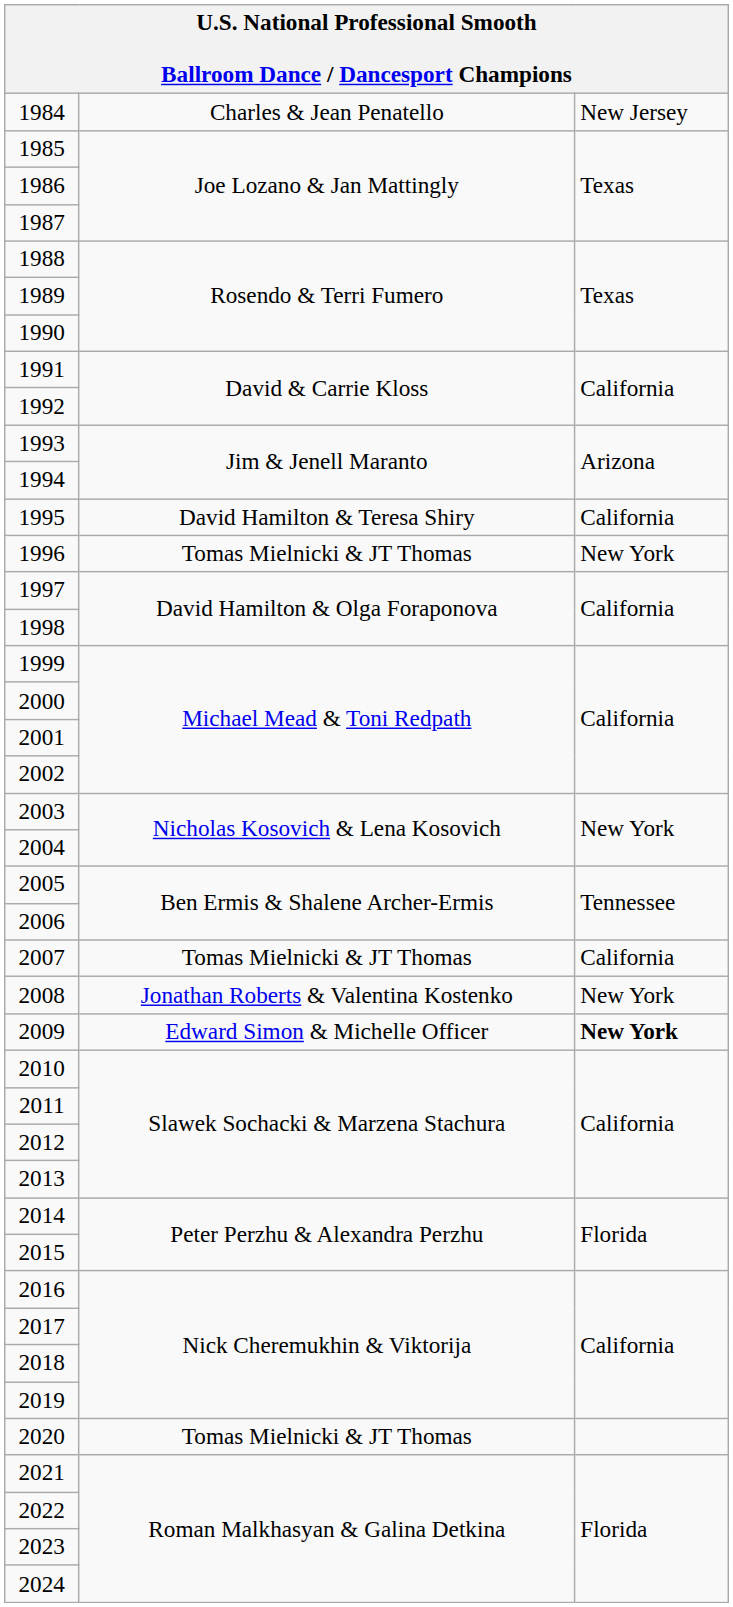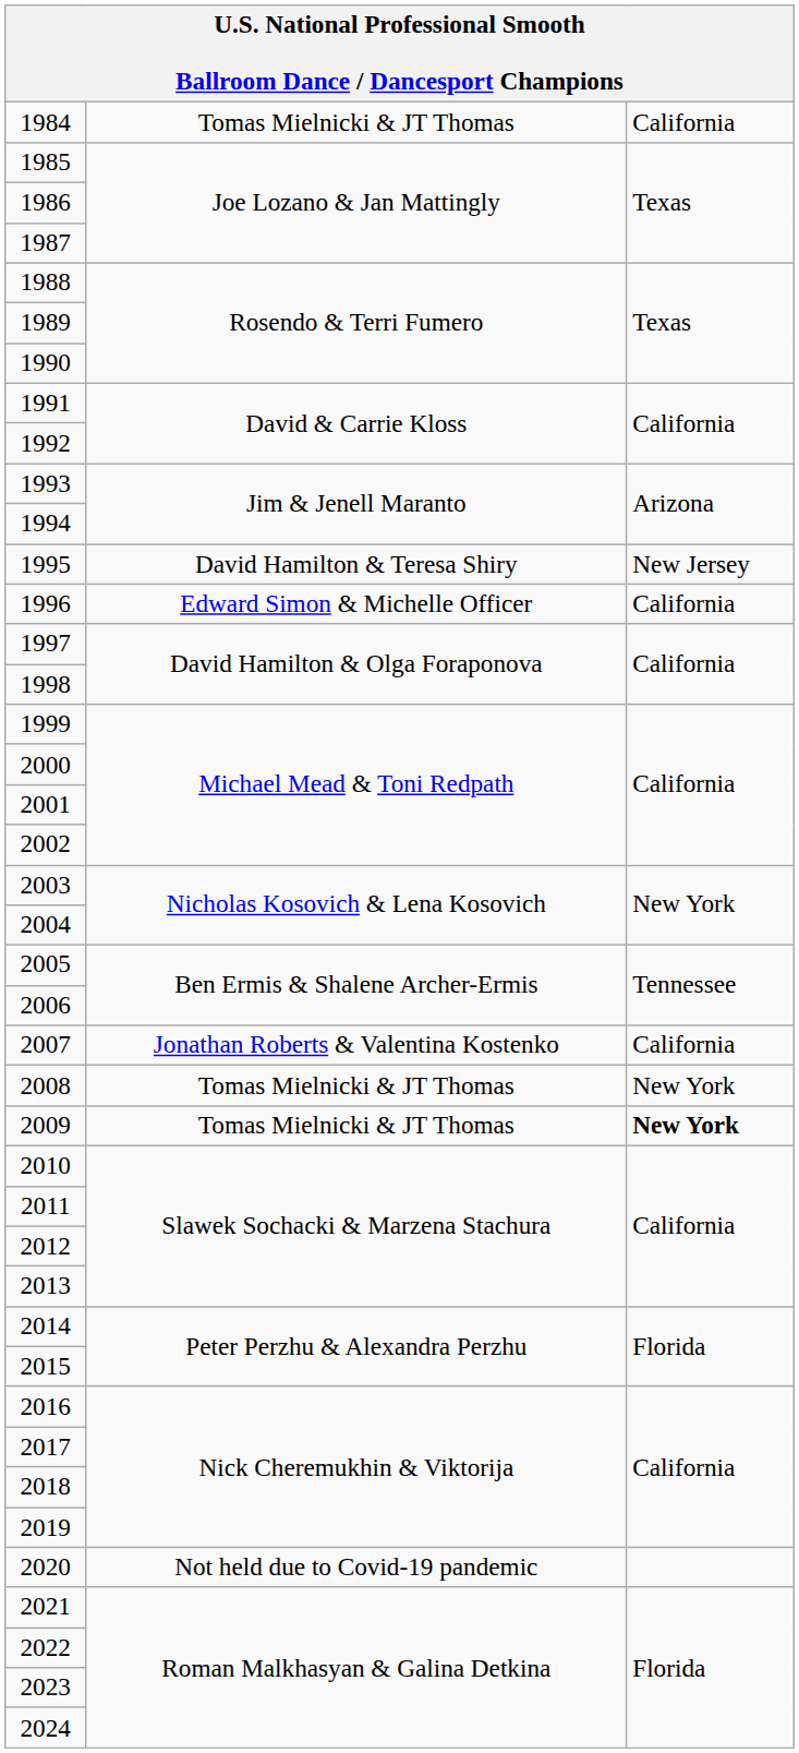 <table class="wikitable"  width="500px" cellpadding="5">
 <tr>
 <th colspan="3" align="center">U.S. National Professional Smooth<br><br><a href='#'>Ballroom Dance</a> / <a href='#'>Dancesport</a> Champions</th>
 </tr>
 <tr>
 <td align="center">1984</td>
-<td align="center">Charles & Jean Penatello</td>
-<td> New Jersey</td>
+<td align="center">Tomas Mielnicki & JT Thomas</td>
+<td> California</td>
 </tr>
 <tr>
 <td align="center">1985</td>
 <td align="center" rowspan="3">Joe Lozano & Jan Mattingly</td>
 <td rowspan="3"> Texas</td>
 </tr>
 <tr>
 <td align="center">1986</td>
 </tr>
 <tr>
 <td align="center">1987</td>
 </tr>
 <tr>
 <td align="center">1988</td>
 <td align="center" rowspan="3">Rosendo & Terri Fumero</td>
 <td rowspan="3"> Texas</td>
 </tr>
 <tr>
 <td align="center">1989</td>
 </tr>
 <tr>
 <td align="center">1990</td>
 </tr>
 <tr>
 <td align="center">1991</td>
 <td align="center" rowspan="2">David & Carrie Kloss</td>
 <td rowspan="2"> California</td>
 </tr>
 <tr>
 <td align="center">1992</td>
 </tr>
 <tr>
 <td align="center">1993</td>
 <td align="center" rowspan="2">Jim & Jenell Maranto</td>
 <td rowspan="2"> Arizona</td>
 </tr>
 <tr>
 <td align="center">1994</td>
 </tr>
 <tr>
 <td align="center">1995</td>
 <td align="center">David Hamilton & Teresa Shiry</td>
-<td> California</td>
+<td> New Jersey</td>
 </tr>
 <tr>
 <td align="center">1996</td>
-<td align="center">Tomas Mielnicki & JT Thomas</td>
-<td> New York</td>
+<td align="center"><a href='#'>Edward Simon</a> & Michelle Officer</td>
+<td> California</td>
 </tr>
 <tr>
 <td align="center">1997</td>
 <td align="center" rowspan="2">David Hamilton & Olga Foraponova</td>
 <td rowspan="2"> California</td>
 </tr>
 <tr>
 <td align="center">1998</td>
 </tr>
 <tr>
 <td align="center">1999</td>
 <td align="center" rowspan="4"><a href='#'>Michael Mead</a> & <a href='#'>Toni Redpath</a></td>
 <td rowspan="4"> California</td>
 </tr>
 <tr>
 <td align="center">2000</td>
 </tr>
 <tr>
 <td align="center">2001</td>
 </tr>
 <tr>
 <td align="center">2002</td>
 </tr>
 <tr>
 <td align="center">2003</td>
 <td align="center" rowspan="2"><a href='#'>Nicholas Kosovich</a> & Lena Kosovich</td>
 <td rowspan="2"> New York</td>
 </tr>
 <tr>
 <td align="center">2004</td>
 </tr>
 <tr>
 <td align="center">2005</td>
 <td align="center" rowspan="2">Ben Ermis & Shalene Archer-Ermis</td>
 <td rowspan="2"> Tennessee</td>
 </tr>
 <tr>
 <td align="center">2006</td>
 </tr>
 <tr>
 <td align="center">2007</td>
-<td align="center">Tomas Mielnicki & JT Thomas</td>
+<td align="center"><a href='#'>Jonathan Roberts</a> & Valentina Kostenko</td>
 <td> California</td>
 </tr>
 <tr>
 <td align="center">2008</td>
-<td align="center"><a href='#'>Jonathan Roberts</a> & Valentina Kostenko</td>
+<td align="center">Tomas Mielnicki & JT Thomas</td>
 <td> New York</td>
 </tr>
 <tr>
 <td align="center">2009</td>
-<td align="center"><a href='#'>Edward Simon</a> & Michelle Officer</td>
+<td align="center">Tomas Mielnicki & JT Thomas</td>
 <td><strong> New York</strong></td>
 </tr>
 <tr>
 <td align="center">2010</td>
 <td align="center" rowspan="4">Slawek Sochacki & Marzena Stachura</td>
 <td rowspan="4"> California</td>
 </tr>
 <tr>
 <td align="center">2011</td>
 </tr>
 <tr>
 <td align="center">2012</td>
 </tr>
 <tr>
 <td align="center">2013</td>
 </tr>
 <tr>
 <td align="center">2014</td>
 <td align="center" rowspan="2">Peter Perzhu & Alexandra Perzhu</td>
 <td rowspan="2"> Florida</td>
 </tr>
 <tr>
 <td align="center">2015</td>
 </tr>
 <tr>
 <td align="center">2016</td>
 <td align="center" rowspan="4">Nick Cheremukhin & Viktorija</td>
 <td rowspan="4"> California</td>
 </tr>
 <tr>
 <td align="center">2017</td>
 </tr>
 <tr>
 <td align="center">2018</td>
 </tr>
 <tr>
 <td align="center">2019</td>
 </tr>
 <tr>
 <td align="center">2020</td>
-<td align="center">Tomas Mielnicki & JT Thomas</td>
+<td align="center">Not held due to Covid-19 pandemic</td>
 <td></td>
 </tr>
 <tr>
 <td align="center">2021</td>
 <td align="center" rowspan="4">Roman Malkhasyan & Galina Detkina</td>
 <td rowspan="4"> Florida</td>
 </tr>
 <tr>
 <td align="center">2022</td>
 </tr>
 <tr>
 <td align="center">2023</td>
 </tr>
 <tr>
 <td align="center">2024</td>
 </tr>
 <tr>
 </tr>
 </table>
